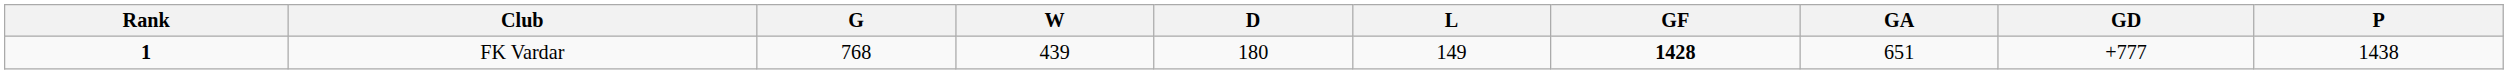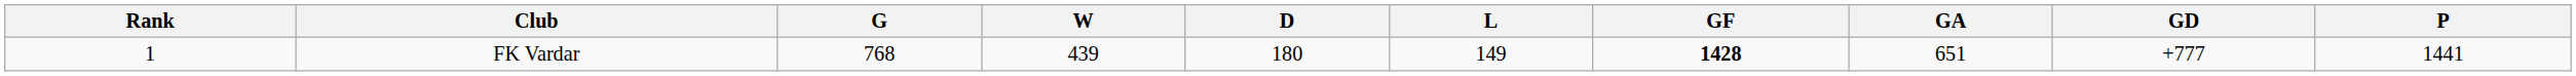 <table class="wikitable" style="text-align:center; font-size:100%; width:100%">
 <tr>
 <th>Rank</th>
 <th>Club</th>
 <th>G</th>
 <th>W</th>
 <th>D</th>
 <th>L</th>
 <th>GF</th>
 <th>GA</th>
 <th>GD</th>
 <th>P</th>
 </tr>
 <tr>
-<td><strong>1</strong></td>
+<td>1</td>
 <td align="center">FK Vardar</td>
 <td>768</td>
 <td>439</td>
 <td>180</td>
 <td>149</td>
 <td><strong>1428</strong></td>
 <td>651</td>
 <td>+777</td>
-<td>1438</td>
+<td>1441</td>
 </tr>
 </table>
